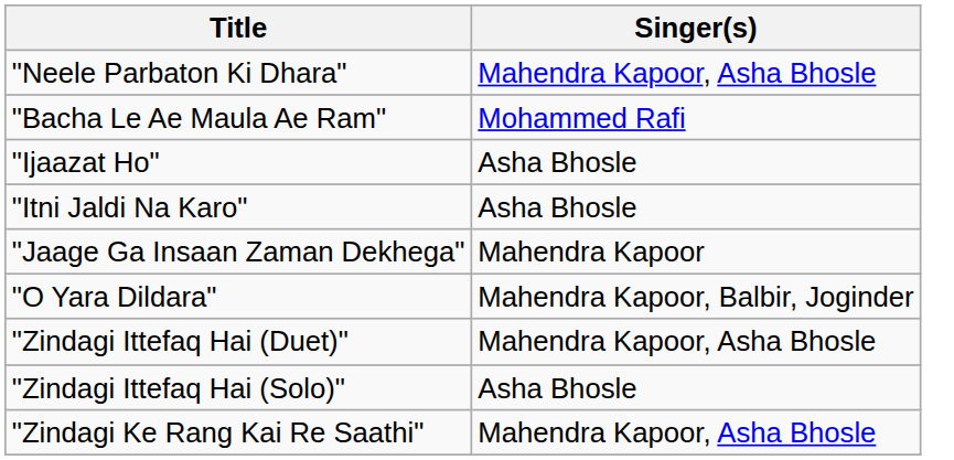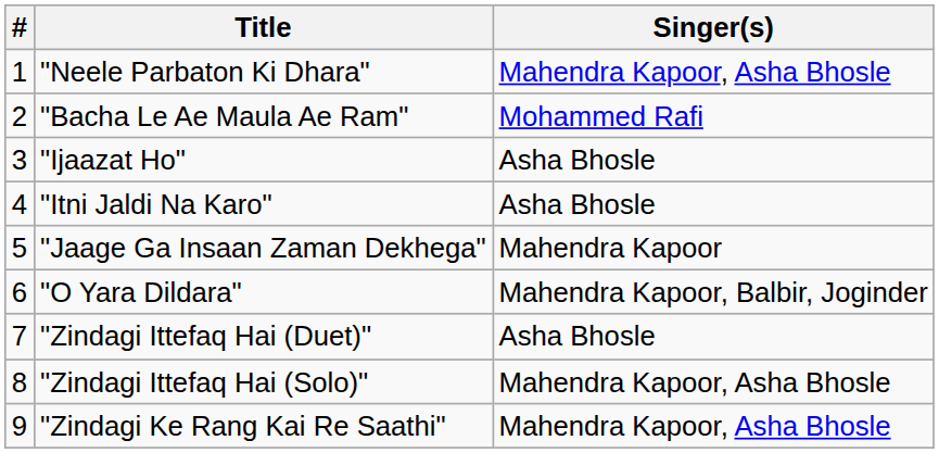 <table class="wikitable" style="font-size:95%;">
 <tr>
+<th>#</th>
 <th>Title</th>
 <th>Singer(s)</th>
 </tr>
 <tr>
+<td>1</td>
 <td>"Neele Parbaton Ki Dhara"</td>
 <td><a href='#'>Mahendra Kapoor</a>, <a href='#'>Asha Bhosle</a></td>
 </tr>
 <tr>
+<td>2</td>
 <td>"Bacha Le Ae Maula Ae Ram"</td>
 <td><a href='#'>Mohammed Rafi</a></td>
 </tr>
 <tr>
+<td>3</td>
 <td>"Ijaazat Ho"</td>
 <td>Asha Bhosle</td>
 </tr>
 <tr>
+<td>4</td>
 <td>"Itni Jaldi Na Karo"</td>
 <td>Asha Bhosle</td>
 </tr>
 <tr>
+<td>5</td>
 <td>"Jaage Ga Insaan Zaman Dekhega"</td>
 <td>Mahendra Kapoor</td>
 </tr>
 <tr>
+<td>6</td>
 <td>"O Yara Dildara"</td>
 <td>Mahendra Kapoor, Balbir, Joginder</td>
 </tr>
 <tr>
+<td>7</td>
 <td>"Zindagi Ittefaq Hai (Duet)"</td>
+<td>Asha Bhosle</td>
+</tr>
+<tr>
+<td>8</td>
+<td>"Zindagi Ittefaq Hai (Solo)"</td>
 <td>Mahendra Kapoor, Asha Bhosle</td>
 </tr>
 <tr>
-<td>"Zindagi Ittefaq Hai (Solo)"</td>
-<td>Asha Bhosle</td>
-</tr>
-<tr>
+<td>9</td>
 <td>"Zindagi Ke Rang Kai Re Saathi"</td>
 <td>Mahendra Kapoor, <a href='#'>Asha Bhosle</a></td>
 </tr>
 </table>
